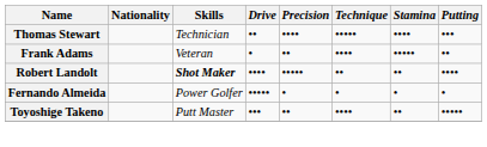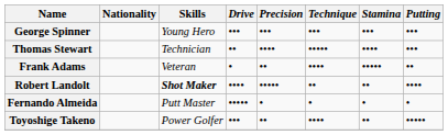 <table class="wikitable" style="font-size: 100%;">
 <tr>
 <th>Name</th>
 <th>Nationality</th>
 <th>Skills</th>
 <th><em>Drive</em></th>
 <th><em>Precision</em></th>
 <th><em>Technique</em></th>
 <th><em>Stamina</em></th>
 <th><em>Putting</em></th>
+</tr>
+<tr>
+<th>George Spinner</th>
+<td><div></div></td>
+<td><div><em>Young Hero</em></div></td>
+<td>•••</td>
+<td>•••</td>
+<td>•••</td>
+<td>•••</td>
+<td>•••</td>
 </tr>
 <tr>
 <th>Thomas Stewart</th>
 <td><div></div></td>
 <td><div><em>Technician</em></div></td>
 <td>••</td>
 <td>••••</td>
 <td>•••••</td>
 <td>••••</td>
 <td>•••</td>
 </tr>
 <tr>
 <th>Frank Adams</th>
 <td><div></div></td>
 <td><div><em>Veteran</em></div></td>
 <td>•</td>
 <td>••</td>
 <td>••••</td>
 <td>•••••</td>
 <td>••</td>
 </tr>
 <tr>
 <th>Robert Landolt</th>
 <td><div></div></td>
 <td><strong><div><em>Shot Maker</em></div></strong></td>
 <td>••••</td>
 <td>•••••</td>
 <td>••</td>
 <td>••</td>
 <td>••••</td>
 </tr>
 <tr>
 <th>Fernando Almeida</th>
 <td><div></div></td>
-<td><div><em>Power Golfer</em></div></td>
+<td><div><em>Putt Master</em></div></td>
 <td>•••••</td>
 <td>•</td>
 <td>•</td>
 <td>•</td>
 <td>•</td>
 </tr>
 <tr>
 <th>Toyoshige Takeno</th>
 <td><div></div></td>
-<td><div><em>Putt Master</em></div></td>
+<td><div><em>Power Golfer</em></div></td>
 <td>•••</td>
 <td>••</td>
 <td>••••</td>
 <td>••</td>
 <td>•••••</td>
 </tr>
 <tr>
 </tr>
 </table>
